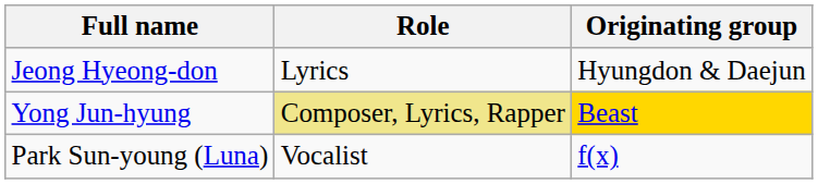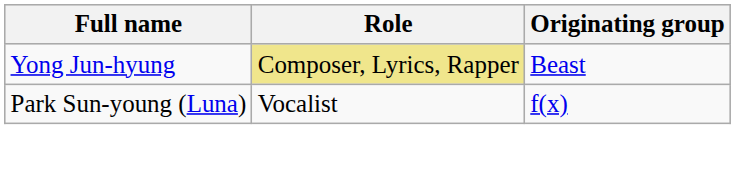 <table class="wikitable">
 <tr>
 <th>Full name</th>
 <th>Role</th>
 <th>Originating group</th>
 </tr>
 <tr>
-<td><a href='#'>Jeong Hyeong-don</a></td>
-<td>Lyrics</td>
-<td>Hyungdon & Daejun</td>
-</tr>
-<tr>
 <td><a href='#'>Yong Jun-hyung</a></td>
 <td style="background: khaki;">Composer, Lyrics, Rapper</td>
-<td style="background: gold;"><a href='#'>Beast</a></td>
+<td><a href='#'>Beast</a></td>
 </tr>
 <tr>
 <td>Park Sun-young (<a href='#'>Luna</a>)</td>
 <td>Vocalist</td>
 <td><a href='#'>f(x)</a></td>
 </tr>
 </table>
